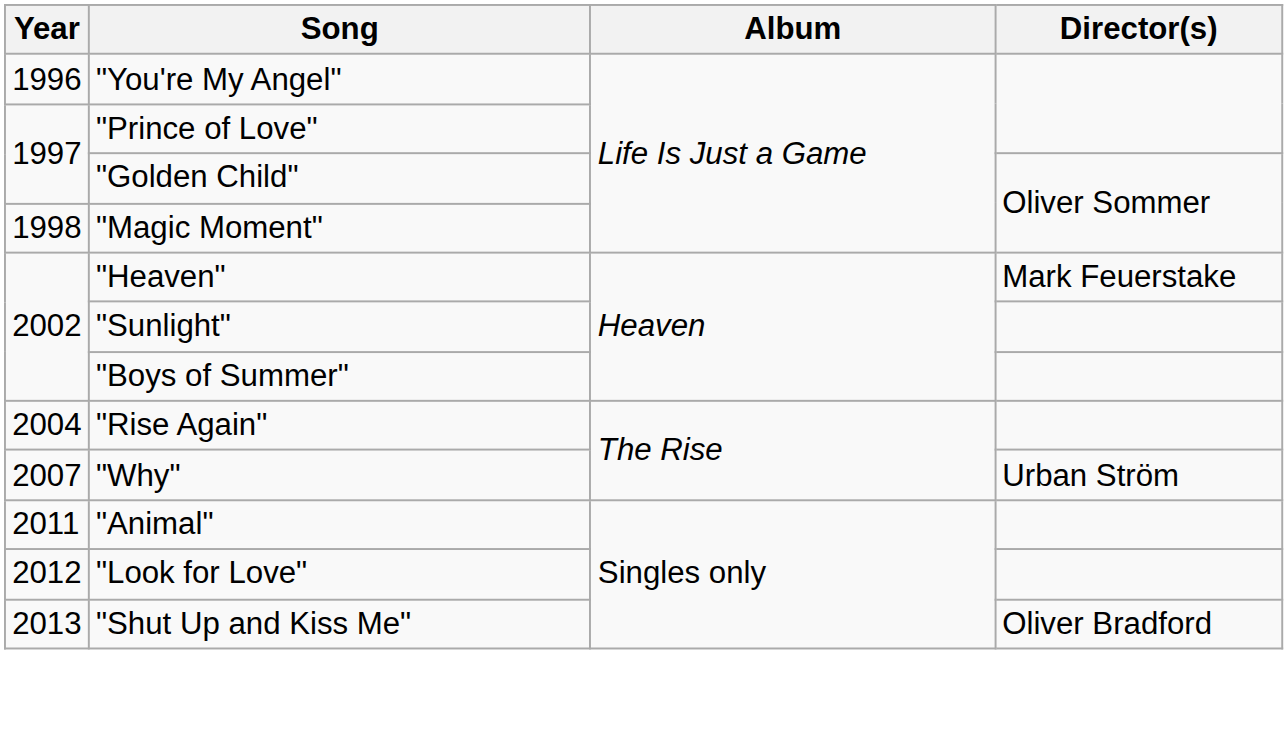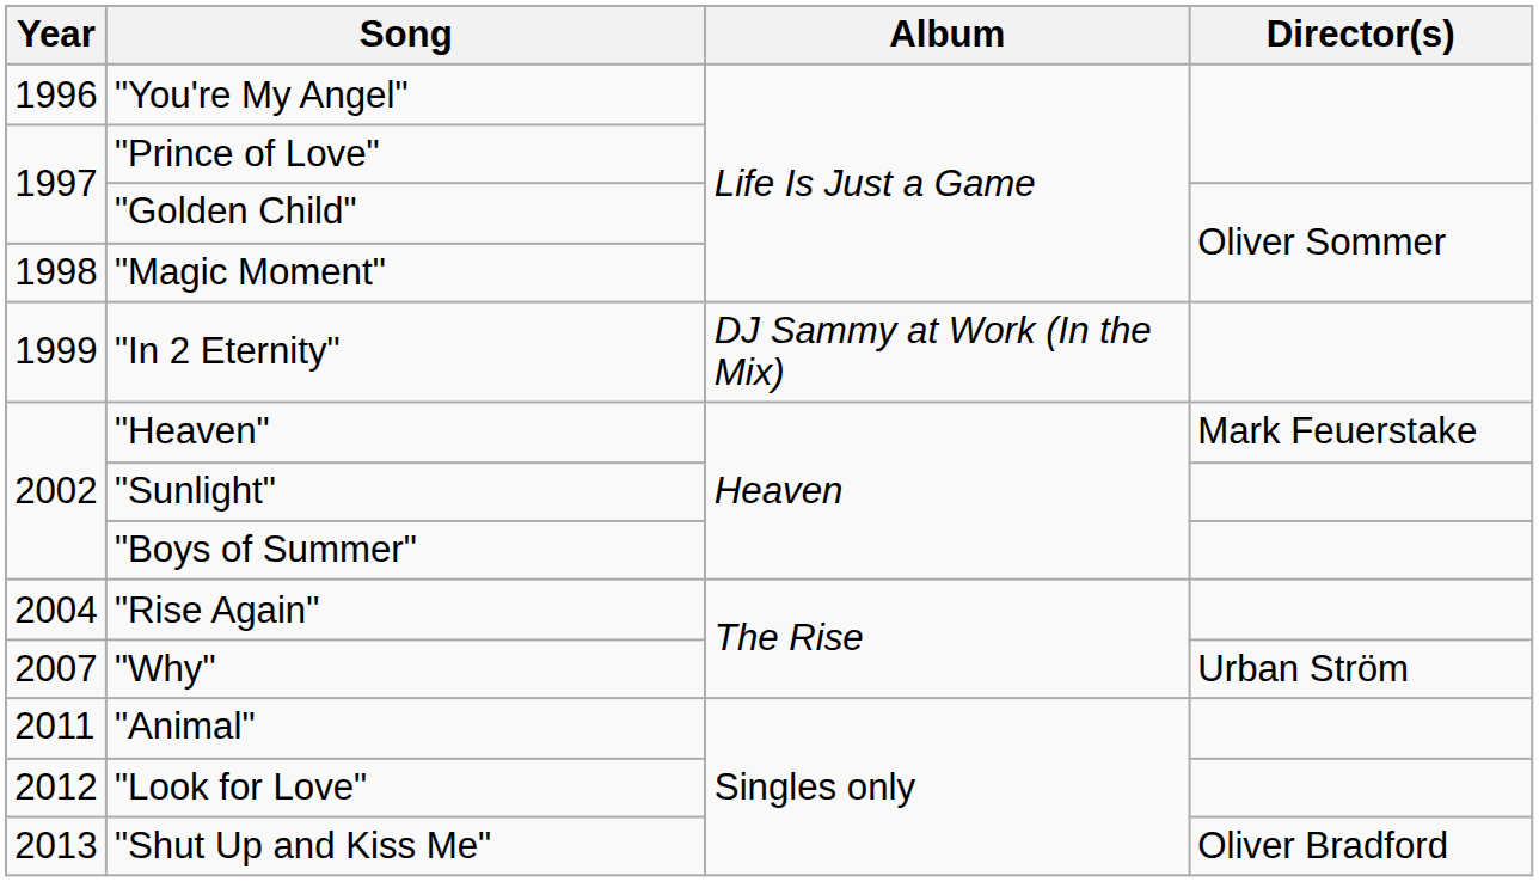 <table class="wikitable">
 <tr>
 <th>Year</th>
 <th width="250">Song</th>
 <th width="200">Album</th>
 <th width="140">Director(s)</th>
 </tr>
 <tr>
 <td>1996</td>
 <td>"You're My Angel"</td>
 <td rowspan="4"><em>Life Is Just a Game</em></td>
 <td rowspan="2"></td>
 </tr>
 <tr>
 <td rowspan="2">1997</td>
 <td>"Prince of Love"</td>
 </tr>
 <tr>
 <td>"Golden Child"</td>
 <td rowspan="2">Oliver Sommer</td>
 </tr>
 <tr>
 <td>1998</td>
 <td>"Magic Moment"</td>
+</tr>
+<tr>
+<td>1999</td>
+<td>"In 2 Eternity"</td>
+<td><em>DJ Sammy at Work (In the Mix)</em></td>
+<td></td>
 </tr>
 <tr>
 <td rowspan="3">2002</td>
 <td>"Heaven"</td>
 <td rowspan="3"><em>Heaven</em></td>
 <td>Mark Feuerstake</td>
 </tr>
 <tr>
 <td>"Sunlight"</td>
 <td></td>
 </tr>
 <tr>
 <td>"Boys of Summer"</td>
 <td></td>
 </tr>
 <tr>
 <td>2004</td>
 <td>"Rise Again"</td>
 <td rowspan="2"><em>The Rise</em></td>
 <td></td>
 </tr>
 <tr>
 <td>2007</td>
 <td>"Why"</td>
 <td>Urban Ström</td>
 </tr>
 <tr>
 <td>2011</td>
 <td>"Animal"</td>
 <td rowspan="3">Singles only</td>
 <td></td>
 </tr>
 <tr>
 <td>2012</td>
 <td>"Look for Love"</td>
 <td></td>
 </tr>
 <tr>
 <td>2013</td>
 <td>"Shut Up and Kiss Me"</td>
 <td>Oliver Bradford</td>
 </tr>
 </table>
